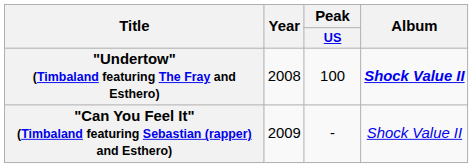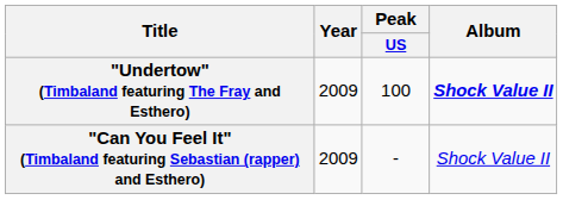 <table class="wikitable plainrowheaders" style="text-align:center;">
 <tr>
 <th scope="col" rowspan="2" style="width:17em;">Title</th>
 <th scope="col" rowspan="2" style="width:1em;">Year</th>
 <th scope="col" colspan="1">Peak</th>
 <th scope="col" rowspan="2">Album</th>
 </tr>
 <tr>
 <th scope="col" style="width:4em;font-size:85%;"><a href='#'>US</a><br></th>
 </tr>
 <tr>
 <th scope="row">"Undertow" <br><small>(<a href='#'>Timbaland</a> featuring <a href='#'>The Fray</a> and Esthero)</small></th>
-<td>2008</td>
+<td>2009</td>
 <td>100</td>
 <td><strong><em><a href='#'>Shock Value II</a></em></strong></td>
 </tr>
 <tr>
 <th scope="row">"Can You Feel It" <br> <small>(<a href='#'>Timbaland</a> featuring <a href='#'>Sebastian (rapper)</a> and Esthero) </small></th>
 <td>2009</td>
 <td>-</td>
 <td><em><a href='#'>Shock Value II</a></em></td>
 </tr>
 </table>
